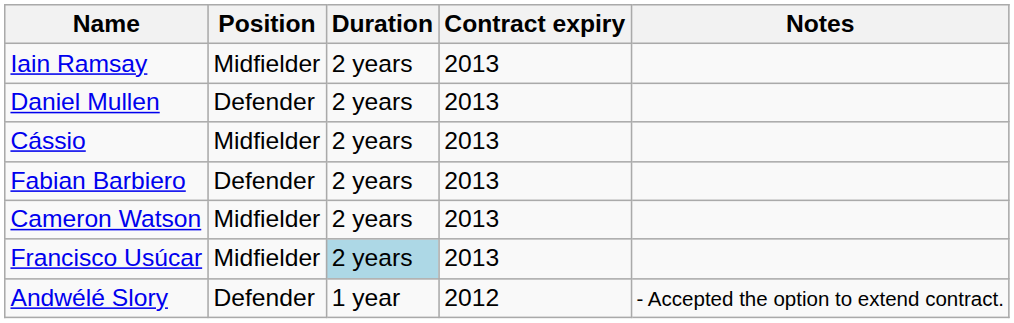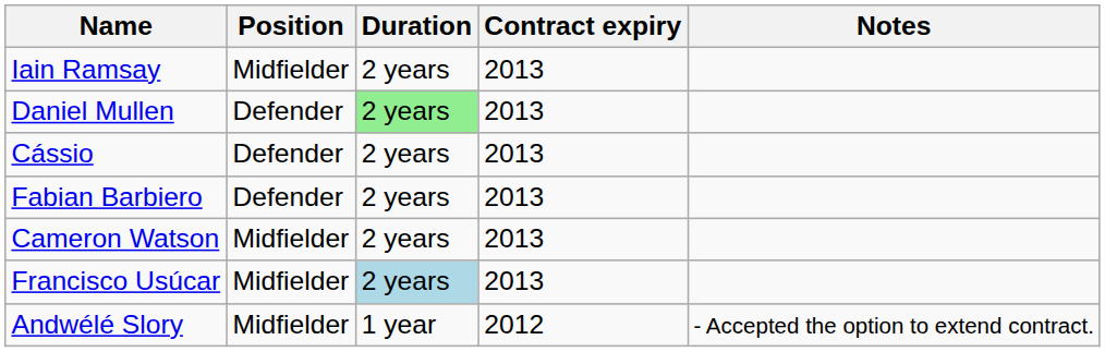 <table class="wikitable">
 <tr>
 <th>Name</th>
 <th>Position</th>
 <th>Duration</th>
 <th>Contract expiry</th>
 <th>Notes</th>
 </tr>
 <tr>
 <td> <a href='#'>Iain Ramsay</a></td>
 <td>Midfielder</td>
 <td>2 years</td>
 <td>2013</td>
 <td></td>
 </tr>
 <tr>
 <td> <a href='#'>Daniel Mullen</a></td>
 <td>Defender</td>
-<td>2 years</td>
+<td style="background: lightgreen;">2 years</td>
 <td>2013</td>
 <td></td>
 </tr>
 <tr>
 <td> <a href='#'>Cássio</a></td>
-<td>Midfielder</td>
+<td>Defender</td>
 <td>2 years</td>
 <td>2013</td>
 <td></td>
 </tr>
 <tr>
 <td> <a href='#'>Fabian Barbiero</a></td>
 <td>Defender</td>
 <td>2 years</td>
 <td>2013</td>
 <td></td>
 </tr>
 <tr>
 <td> <a href='#'>Cameron Watson</a></td>
 <td>Midfielder</td>
 <td>2 years</td>
 <td>2013</td>
 <td></td>
 </tr>
 <tr>
 <td> <a href='#'>Francisco Usúcar</a></td>
 <td>Midfielder</td>
 <td style="background: lightblue;">2 years</td>
 <td>2013</td>
 <td></td>
 </tr>
 <tr>
 <td> <a href='#'>Andwélé Slory</a></td>
-<td>Defender</td>
+<td>Midfielder</td>
 <td>1 year</td>
 <td>2012</td>
 <td><small>- Accepted the option to extend contract.</small></td>
 </tr>
 </table>
